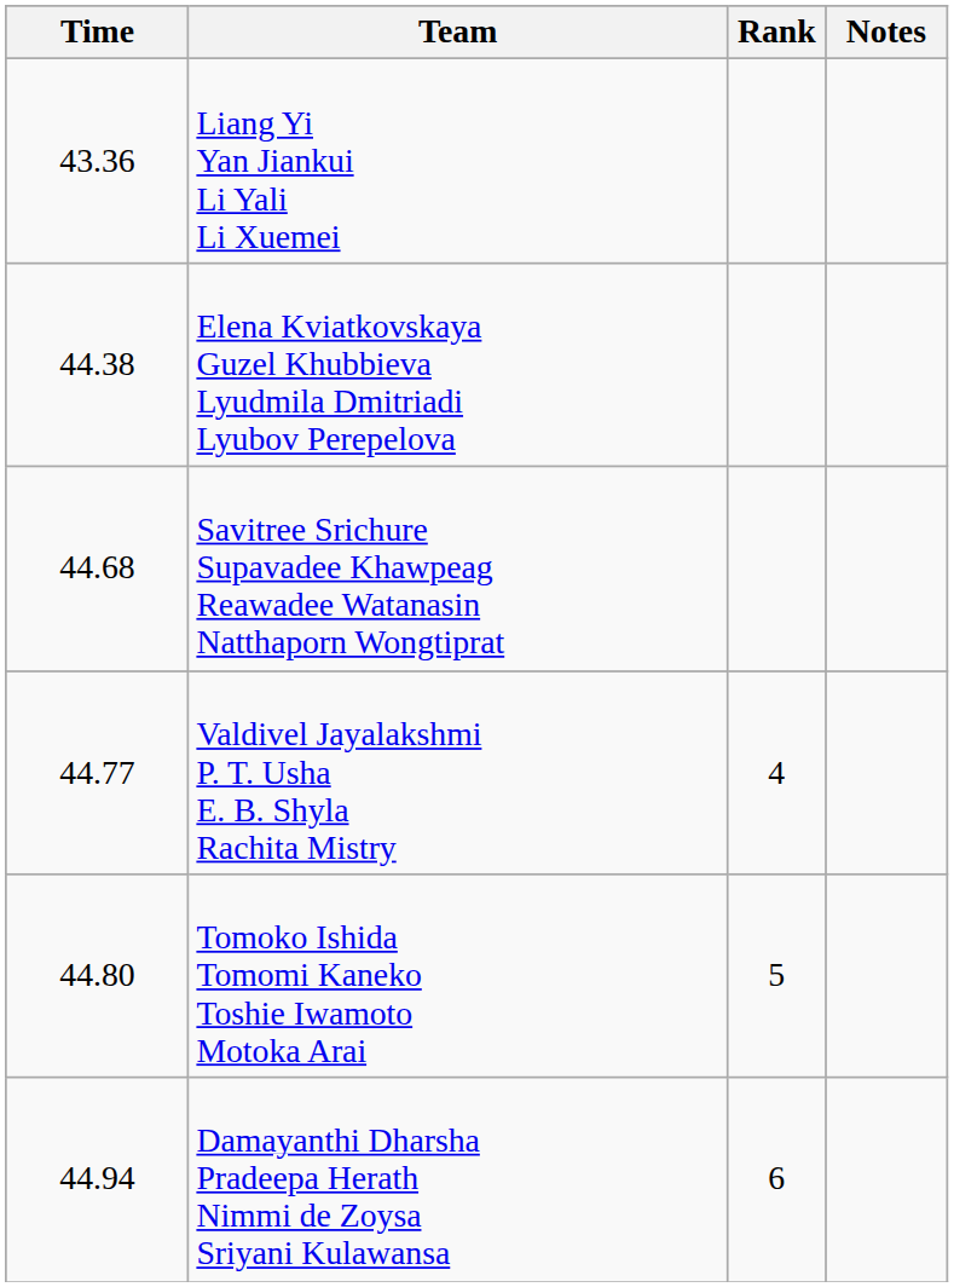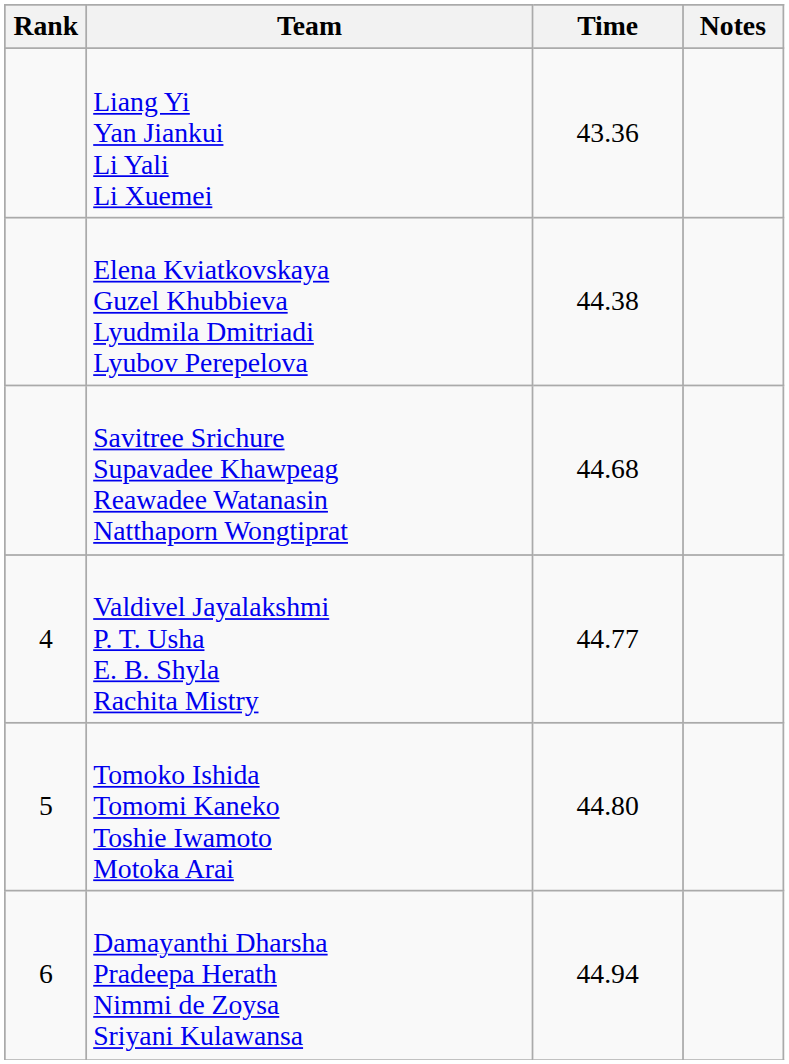 <table class="wikitable" style="text-align:center">
 <tr>
+<th width=40>Rank</th>
+<th width=250>Team</th>
 <th width=80>Time</th>
-<th width=250>Team</th>
-<th width=40>Rank</th>
 <th width=50>Notes</th>
 </tr>
 <tr>
+<td></td>
+<td align=left><br><a href='#'>Liang Yi</a><br><a href='#'>Yan Jiankui</a><br><a href='#'>Li Yali</a><br><a href='#'>Li Xuemei</a></td>
 <td>43.36</td>
-<td align=left><br><a href='#'>Liang Yi</a><br><a href='#'>Yan Jiankui</a><br><a href='#'>Li Yali</a><br><a href='#'>Li Xuemei</a></td>
-<td></td>
 <td></td>
 </tr>
 <tr>
+<td></td>
+<td align=left><br><a href='#'>Elena Kviatkovskaya</a><br><a href='#'>Guzel Khubbieva</a><br><a href='#'>Lyudmila Dmitriadi</a><br><a href='#'>Lyubov Perepelova</a></td>
 <td>44.38</td>
-<td align=left><br><a href='#'>Elena Kviatkovskaya</a><br><a href='#'>Guzel Khubbieva</a><br><a href='#'>Lyudmila Dmitriadi</a><br><a href='#'>Lyubov Perepelova</a></td>
-<td></td>
 <td></td>
 </tr>
 <tr>
+<td></td>
+<td align=left><br><a href='#'>Savitree Srichure</a><br><a href='#'>Supavadee Khawpeag</a><br><a href='#'>Reawadee Watanasin</a><br><a href='#'>Natthaporn Wongtiprat</a></td>
 <td>44.68</td>
-<td align=left><br><a href='#'>Savitree Srichure</a><br><a href='#'>Supavadee Khawpeag</a><br><a href='#'>Reawadee Watanasin</a><br><a href='#'>Natthaporn Wongtiprat</a></td>
-<td></td>
 <td></td>
 </tr>
 <tr>
+<td>4</td>
+<td align=left><br><a href='#'>Valdivel Jayalakshmi</a><br><a href='#'>P. T. Usha</a><br><a href='#'>E. B. Shyla</a><br><a href='#'>Rachita Mistry</a></td>
 <td>44.77</td>
-<td align=left><br><a href='#'>Valdivel Jayalakshmi</a><br><a href='#'>P. T. Usha</a><br><a href='#'>E. B. Shyla</a><br><a href='#'>Rachita Mistry</a></td>
-<td>4</td>
 <td></td>
 </tr>
 <tr>
+<td>5</td>
+<td align=left><br><a href='#'>Tomoko Ishida</a><br><a href='#'>Tomomi Kaneko</a><br><a href='#'>Toshie Iwamoto</a><br><a href='#'>Motoka Arai</a></td>
 <td>44.80</td>
-<td align=left><br><a href='#'>Tomoko Ishida</a><br><a href='#'>Tomomi Kaneko</a><br><a href='#'>Toshie Iwamoto</a><br><a href='#'>Motoka Arai</a></td>
-<td>5</td>
 <td></td>
 </tr>
 <tr>
+<td>6</td>
+<td align=left><br><a href='#'>Damayanthi Dharsha</a><br><a href='#'>Pradeepa Herath</a><br><a href='#'>Nimmi de Zoysa</a><br><a href='#'>Sriyani Kulawansa</a></td>
 <td>44.94</td>
-<td align=left><br><a href='#'>Damayanthi Dharsha</a><br><a href='#'>Pradeepa Herath</a><br><a href='#'>Nimmi de Zoysa</a><br><a href='#'>Sriyani Kulawansa</a></td>
-<td>6</td>
 <td></td>
 </tr>
 </table>
